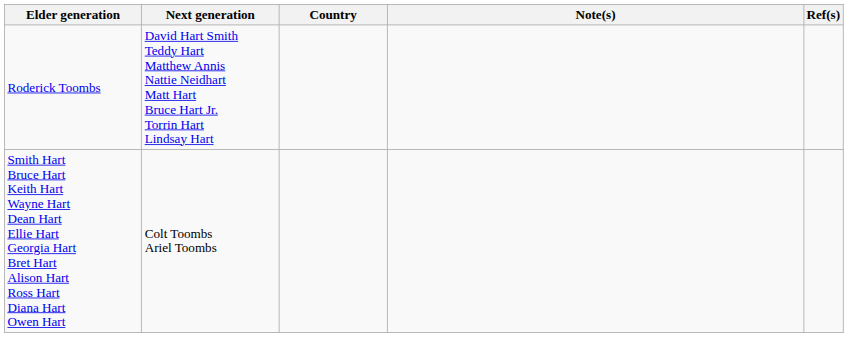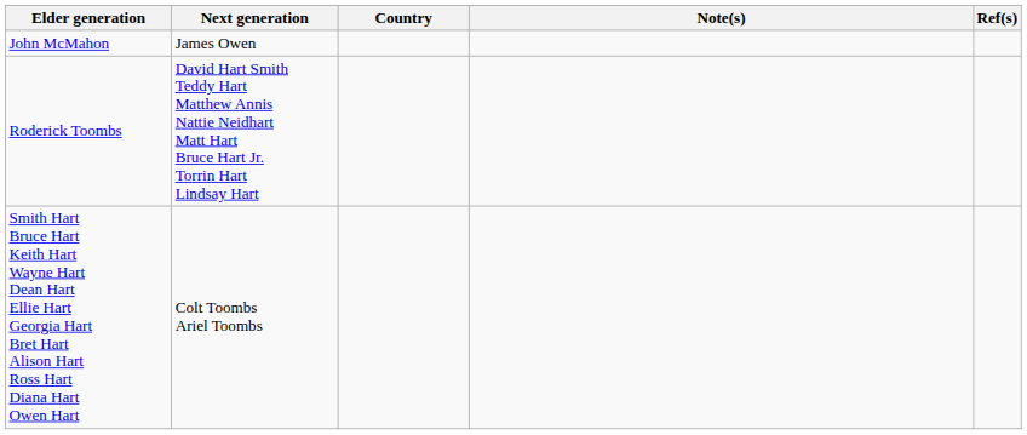 <table class="wikitable sortable">
 <tr>
 <th style="width:160px;">Elder generation</th>
 <th style="width:160px;">Next generation</th>
 <th style="width:125px;">Country</th>
 <th style="width:500px;">Note(s)</th>
 <th style="width:*;">Ref(s)</th>
+</tr>
+<tr>
+<td><a href='#'>John McMahon</a></td>
+<td>James Owen</td>
+<td></td>
+<td></td>
+<td></td>
 </tr>
 <tr>
 <td><a href='#'>Roderick Toombs</a></td>
 <td><a href='#'>David Hart Smith</a><br><a href='#'>Teddy Hart</a><br><a href='#'>Matthew Annis</a><br><a href='#'>Nattie Neidhart</a><br><a href='#'>Matt Hart</a><br><a href='#'>Bruce Hart Jr.</a><br><a href='#'>Torrin Hart</a><br><a href='#'>Lindsay Hart</a></td>
 <td></td>
 <td></td>
 <td></td>
 </tr>
 <tr>
 <td><a href='#'>Smith Hart</a><br><a href='#'>Bruce Hart</a><br><a href='#'>Keith Hart</a><br><a href='#'>Wayne Hart</a><br><a href='#'>Dean Hart</a><br><a href='#'>Ellie Hart</a><br><a href='#'>Georgia Hart</a><br><a href='#'>Bret Hart</a><br><a href='#'>Alison Hart</a><br><a href='#'>Ross Hart</a><br><a href='#'>Diana Hart</a><br><a href='#'>Owen Hart</a></td>
 <td>Colt Toombs<br>Ariel Toombs</td>
 <td></td>
 <td></td>
 <td></td>
 </tr>
 </table>
